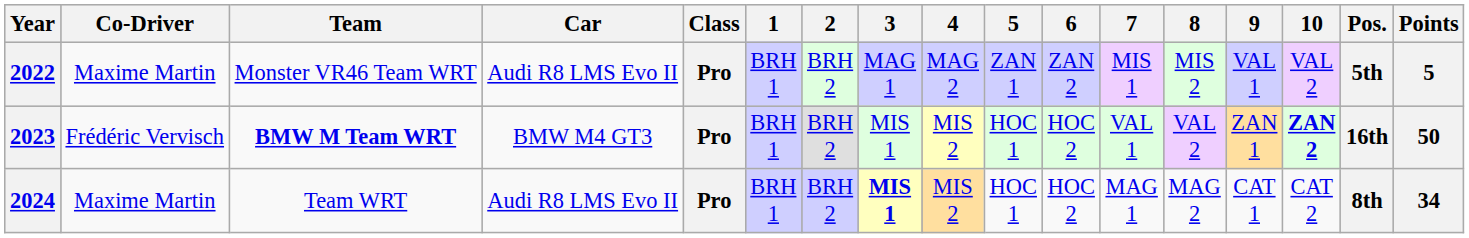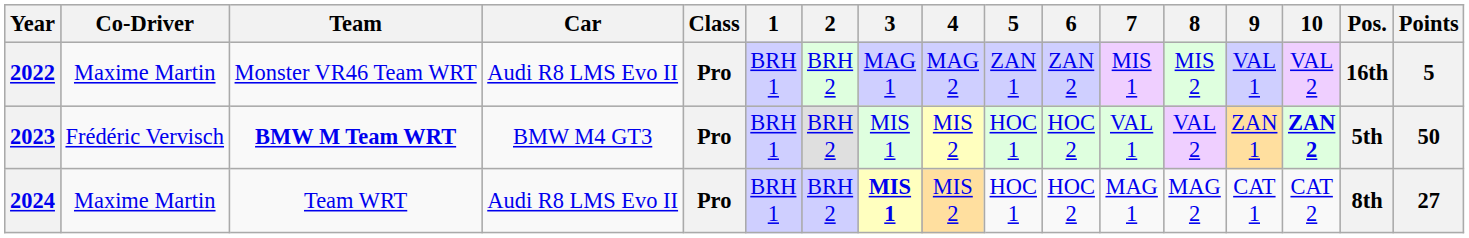 <table class="wikitable" border="1" style="text-align:center; font-size:90%;">
 <tr>
 <th>Year</th>
 <th>Co-Driver</th>
 <th>Team</th>
 <th>Car</th>
 <th>Class</th>
 <th>1</th>
 <th>2</th>
 <th>3</th>
 <th>4</th>
 <th>5</th>
 <th>6</th>
 <th>7</th>
 <th>8</th>
 <th>9</th>
 <th>10</th>
 <th>Pos.</th>
 <th>Points</th>
 </tr>
 <tr>
 <th rowspan=1><a href='#'>2022</a></th>
 <td rowspan=1> <a href='#'>Maxime Martin</a></td>
 <td rowspan=1> <a href='#'>Monster VR46 Team WRT</a></td>
 <td rowspan=1><a href='#'>Audi R8 LMS Evo II</a></td>
 <th>Pro</th>
 <td style="background:#CFCFFF;"><a href='#'>BRH<br>1</a><br></td>
 <td style="background:#DFFFDF;"><a href='#'>BRH<br>2</a><br></td>
 <td style="background:#CFCFFF;"><a href='#'>MAG<br>1</a><br></td>
 <td style="background:#CFCFFF;"><a href='#'>MAG<br>2</a><br></td>
 <td style="background:#CFCFFF;"><a href='#'>ZAN<br>1</a><br></td>
 <td style="background:#CFCFFF;"><a href='#'>ZAN<br>2</a><br></td>
 <td style="background:#EFCFFF;"><a href='#'>MIS<br>1</a><br></td>
 <td style="background:#DFFFDF;"><a href='#'>MIS<br>2</a><br></td>
 <td style="background:#CFCFFF;"><a href='#'>VAL<br>1</a><br></td>
 <td style="background:#EFCFFF;"><a href='#'>VAL<br>2</a><br></td>
-<th style="background:#;">5th</th>
+<th style="background:#;">16th</th>
 <th style="background:#;">5</th>
 </tr>
 <tr>
 <th rowspan=1><a href='#'>2023</a></th>
 <td rowspan=1> <a href='#'>Frédéric Vervisch</a></td>
 <td rowspan=1><strong> <a href='#'>BMW M Team WRT</a></strong></td>
 <td rowspan=1><a href='#'>BMW M4 GT3</a></td>
 <th>Pro</th>
 <td style="background:#CFCFFF;"><a href='#'>BRH<br>1</a><br></td>
 <td style="background:#dfdfdf;"><a href='#'>BRH<br>2</a><br></td>
 <td style="background:#dfffdf;"><a href='#'>MIS<br>1</a><br></td>
 <td style="background:#ffffbf;"><a href='#'>MIS<br>2</a><br></td>
 <td style="background:#dfffdf;"><a href='#'>HOC<br>1</a><br></td>
 <td style="background:#dfffdf;"><a href='#'>HOC<br>2</a><br></td>
 <td style="background:#dfffdf;"><a href='#'>VAL<br>1</a><br></td>
 <td style="background:#efcfff;"><a href='#'>VAL<br>2</a><br></td>
 <td style="background:#FFDF9F;"><a href='#'>ZAN<br>1</a><br></td>
 <td style="background:#DFFFDF;"><strong><a href='#'>ZAN<br>2</a></strong><br></td>
-<th style="background:#;">16th</th>
+<th style="background:#;">5th</th>
 <th style="background:#;">50</th>
 </tr>
 <tr>
 <th rowspan=1><a href='#'>2024</a></th>
 <td rowspan=1> <a href='#'>Maxime Martin</a></td>
 <td rowspan=1> <a href='#'>Team WRT</a></td>
 <td rowspan=1><a href='#'>Audi R8 LMS Evo II</a></td>
 <th>Pro</th>
 <td style="background:#CFCFFF;"><a href='#'>BRH<br>1</a><br></td>
 <td style="background:#CFCFFF;"><a href='#'>BRH<br>2</a><br></td>
 <td style="background:#ffffbf;"><strong><a href='#'>MIS<br>1</a></strong><br></td>
 <td style="background:#ffdf9f;"><a href='#'>MIS<br>2</a><br></td>
 <td style="background:#;"><a href='#'>HOC<br>1</a><br></td>
 <td style="background:#;"><a href='#'>HOC<br>2</a><br></td>
 <td style="background:#;"><a href='#'>MAG<br>1</a><br></td>
 <td style="background:#;"><a href='#'>MAG<br>2</a><br></td>
 <td style="background:#;"><a href='#'>CAT<br>1</a><br></td>
 <td style="background:#;"><a href='#'>CAT<br>2</a><br></td>
 <th style="background:#;">8th</th>
-<th style="background:#;">34</th>
+<th style="background:#;">27</th>
 </tr>
 </table>
